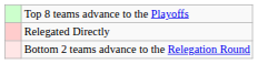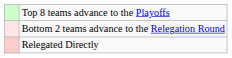 <table class="wikitable">
 <tr>
 <td style="background: #ccffcc;">    </td>
 <td>Top 8 teams advance to the <a href='#'>Playoffs</a></td>
 </tr>
 <tr>
+<td style="background: #FFE6E6;">    </td>
+<td>Bottom 2 teams advance to the <a href='#'>Relegation Round</a></td>
+</tr>
+<tr>
 <td style="background: #FFCCCC;">    </td>
 <td>Relegated Directly</td>
 </tr>
-<tr>
-<td style="background: #FFE6E6;">    </td>
-<td>Bottom 2 teams advance to the <a href='#'>Relegation Round</a></td>
-</tr>
 </table>
